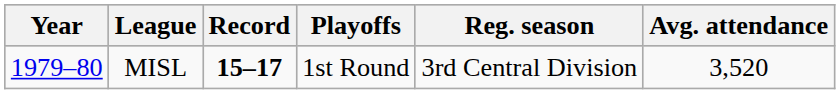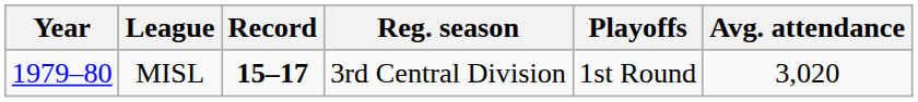 <table class="wikitable" style="text-align:center">
 <tr>
 <th>Year</th>
 <th>League</th>
 <th>Record</th>
+<th>Reg. season</th>
 <th>Playoffs</th>
-<th>Reg. season</th>
 <th>Avg. attendance</th>
 </tr>
 <tr>
 <td><a href='#'>1979–80</a></td>
 <td>MISL</td>
 <td><strong>15–17</strong></td>
+<td>3rd Central Division</td>
 <td>1st Round</td>
-<td>3rd Central Division</td>
-<td>3,520</td>
+<td>3,020</td>
 </tr>
 </table>
